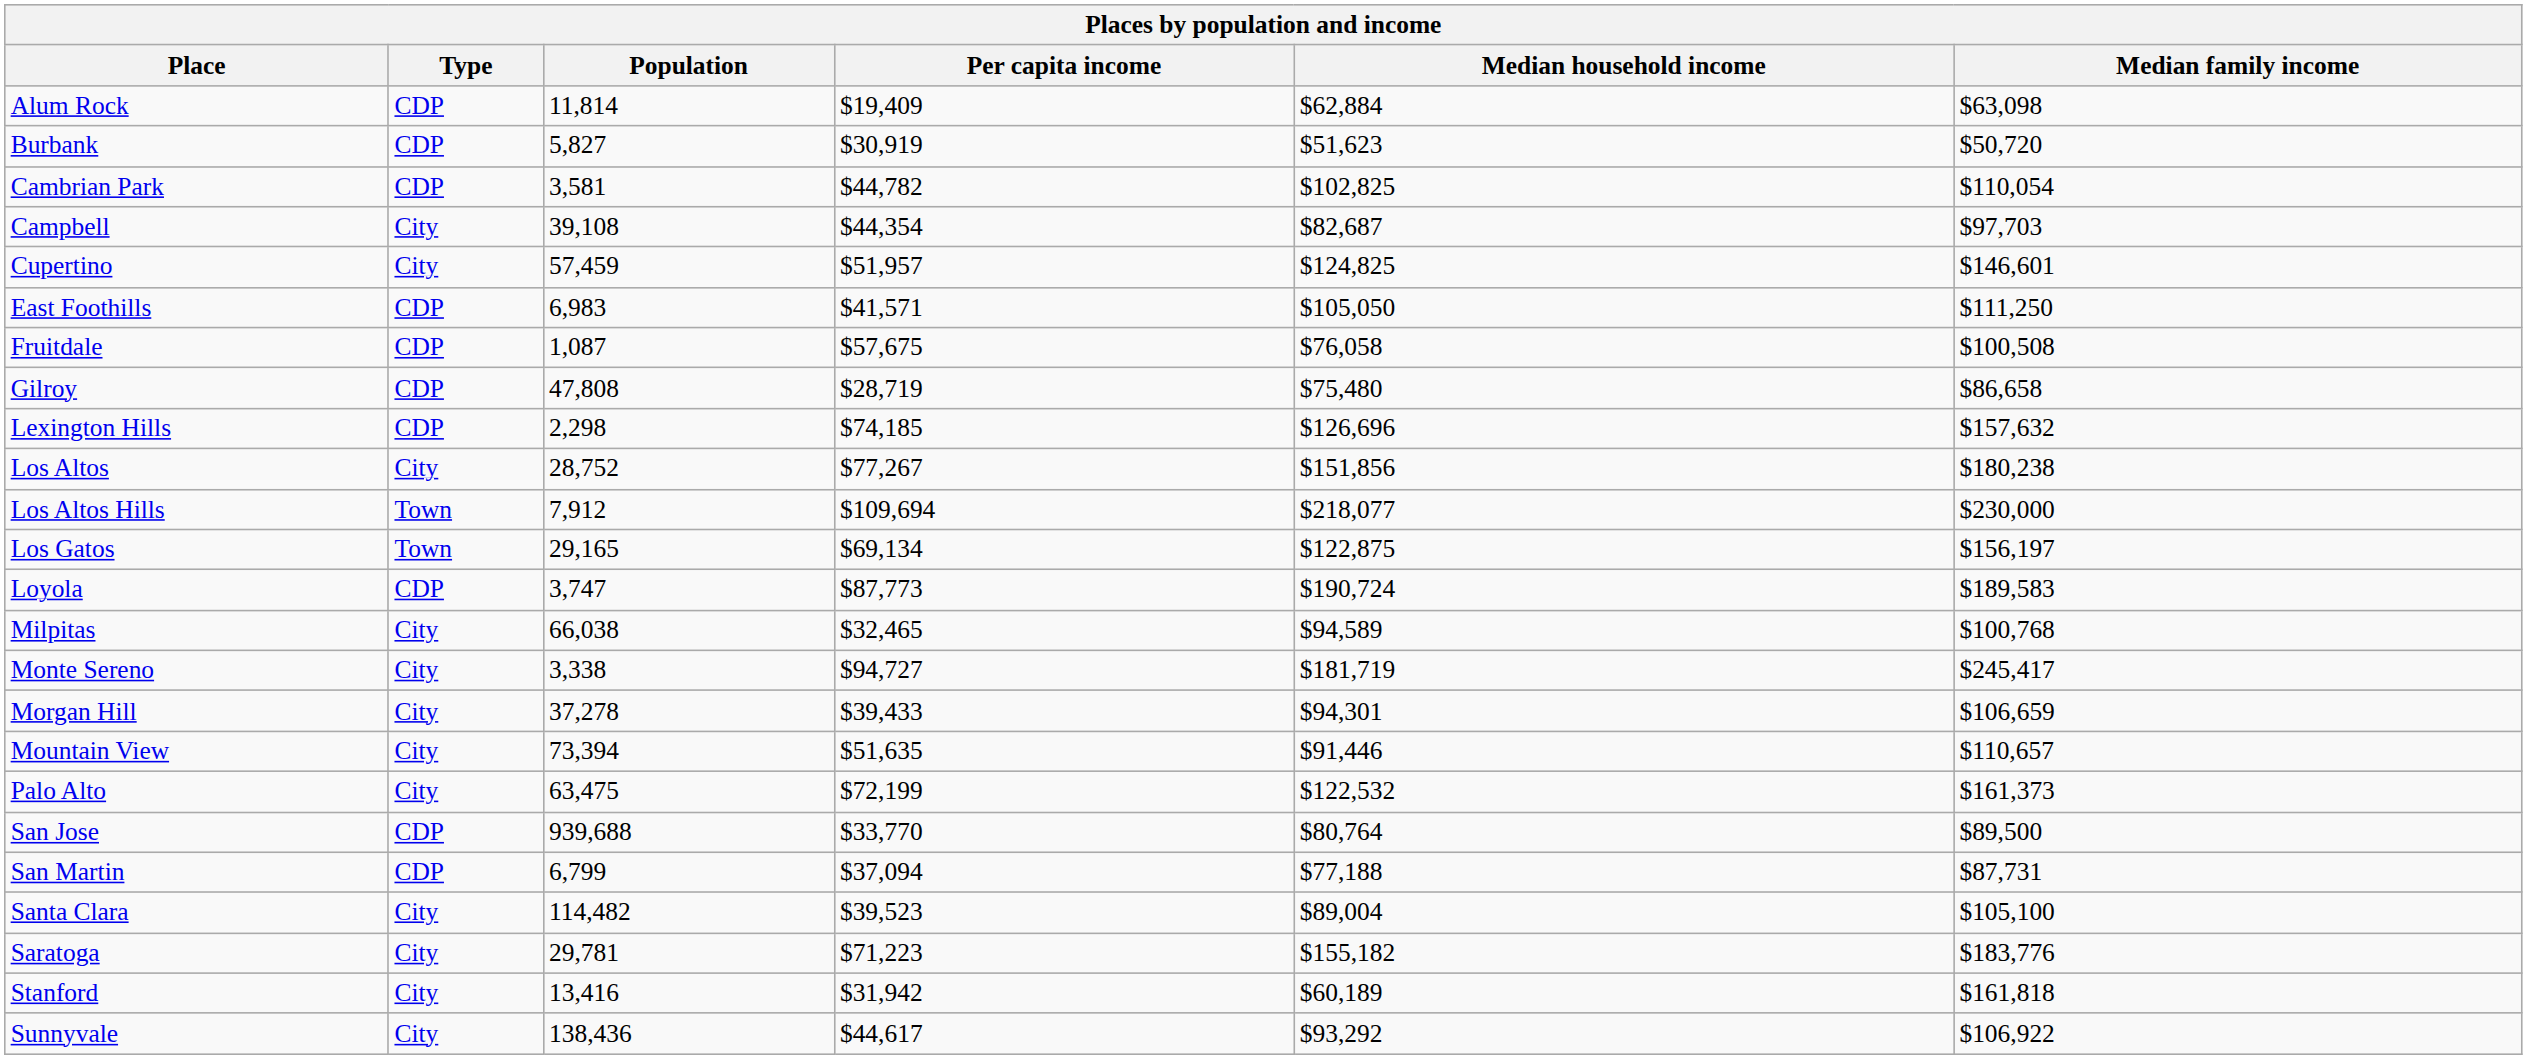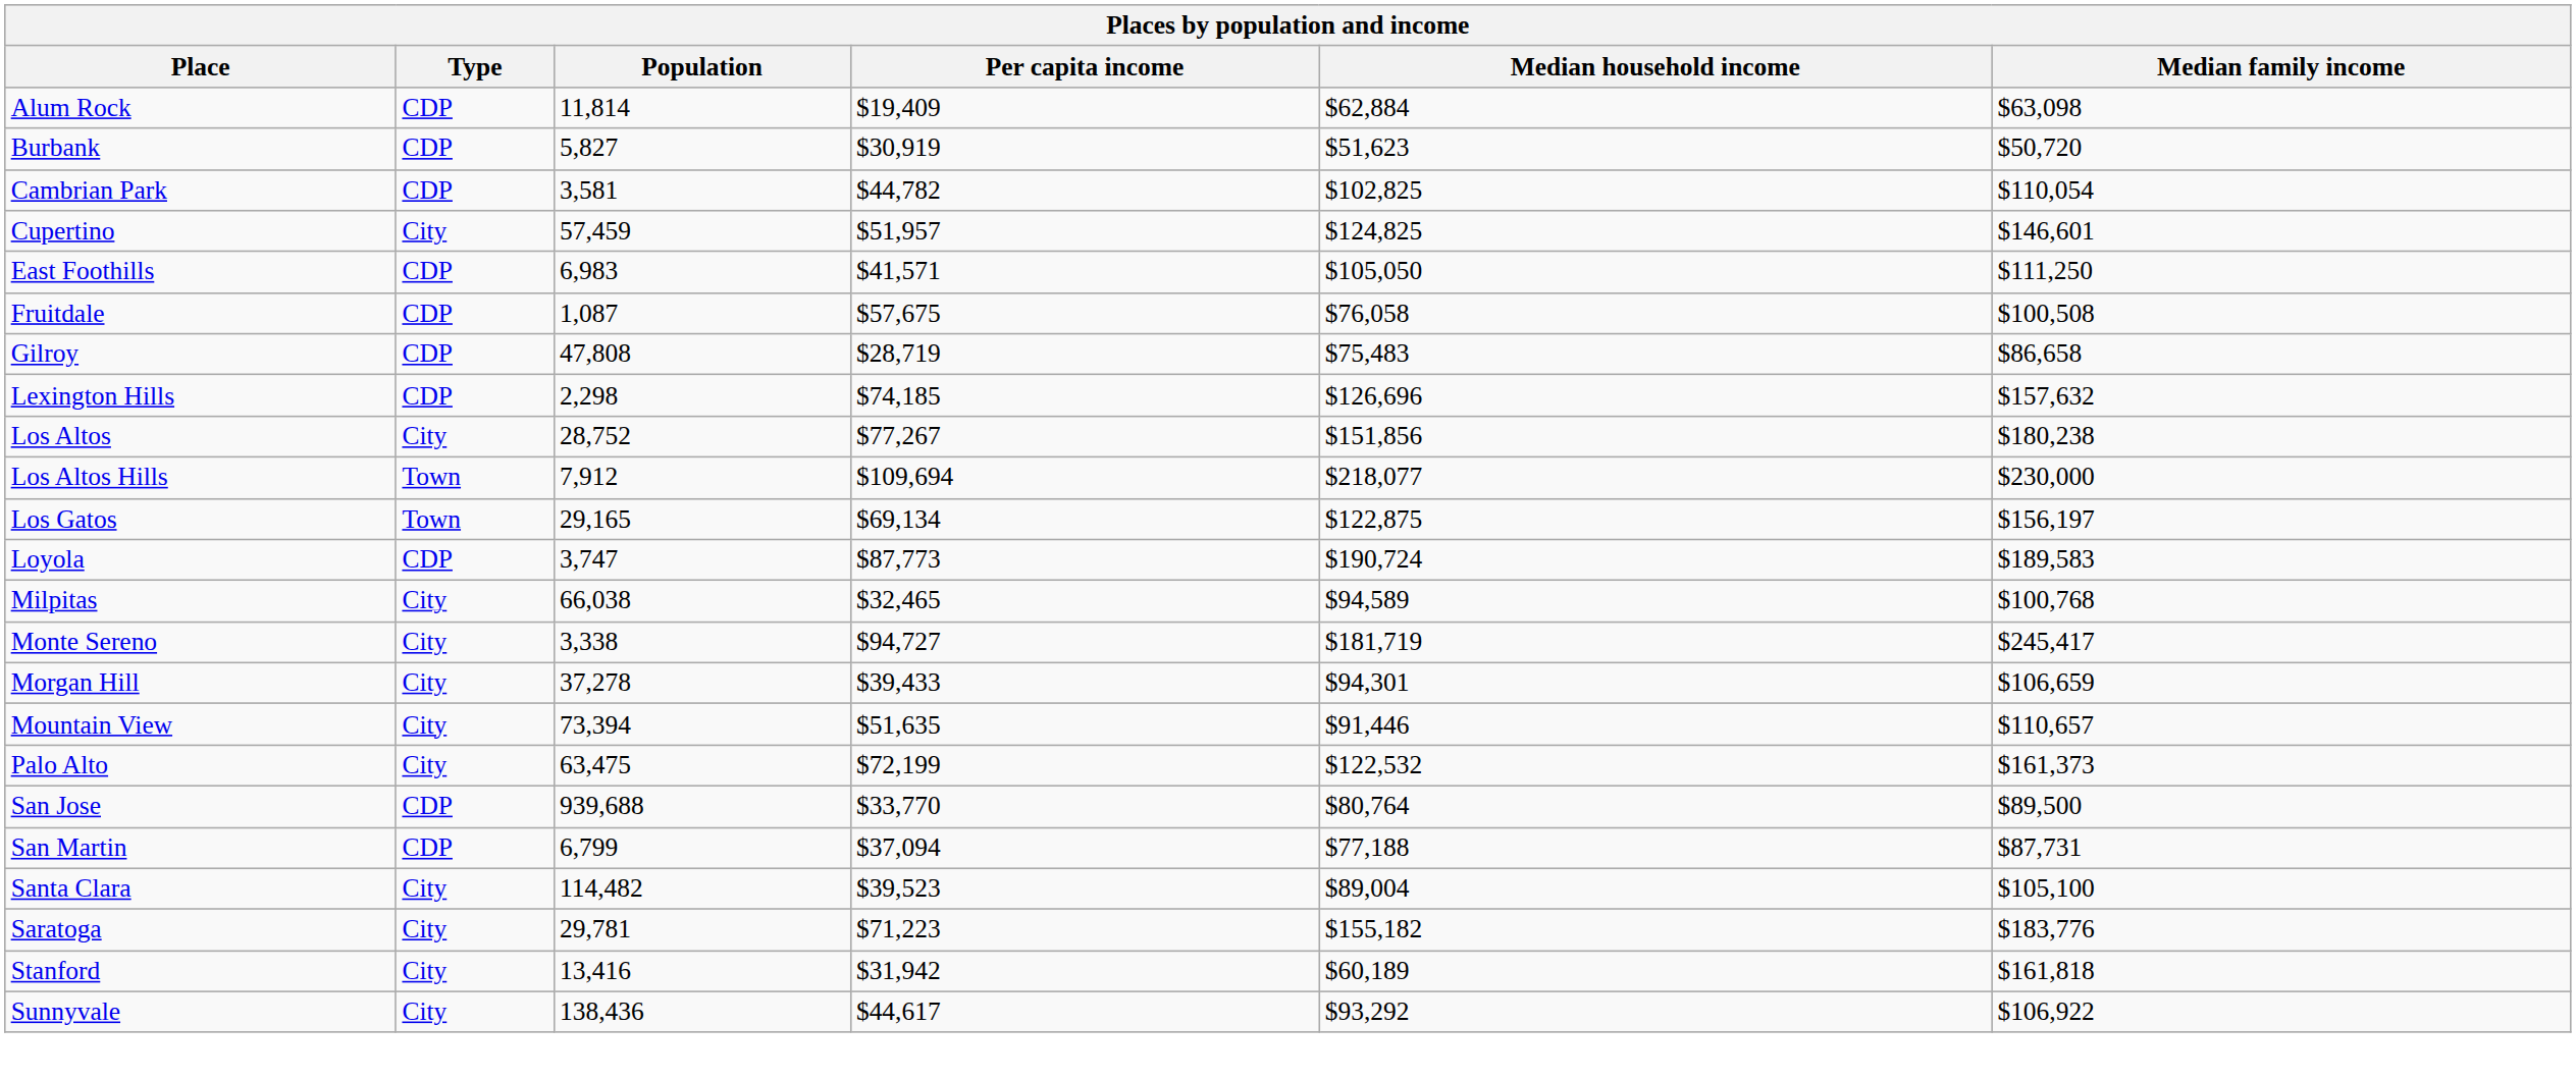 <table class="wikitable collapsible collapsed sortable" style="width: 100%;">
 <tr>
 <th colspan="6">Places by population and income</th>
 </tr>
 <tr>
 <th>Place</th>
 <th>Type</th>
 <th>Population</th>
 <th data-sort-type="currency">Per capita income</th>
 <th data-sort-type="currency">Median household income</th>
 <th data-sort-type="currency">Median family income</th>
 </tr>
 <tr>
 <td><a href='#'>Alum Rock</a></td>
 <td><a href='#'>CDP</a></td>
 <td>11,814</td>
 <td>$19,409</td>
 <td>$62,884</td>
 <td>$63,098</td>
 </tr>
 <tr>
 <td><a href='#'>Burbank</a></td>
 <td><a href='#'>CDP</a></td>
 <td>5,827</td>
 <td>$30,919</td>
 <td>$51,623</td>
 <td>$50,720</td>
 </tr>
 <tr>
 <td><a href='#'>Cambrian Park</a></td>
 <td><a href='#'>CDP</a></td>
 <td>3,581</td>
 <td>$44,782</td>
 <td>$102,825</td>
 <td>$110,054</td>
 </tr>
 <tr>
-<td><a href='#'>Campbell</a></td>
-<td><a href='#'>City</a></td>
-<td>39,108</td>
-<td>$44,354</td>
-<td>$82,687</td>
-<td>$97,703</td>
-</tr>
-<tr>
 <td><a href='#'>Cupertino</a></td>
 <td><a href='#'>City</a></td>
 <td>57,459</td>
 <td>$51,957</td>
 <td>$124,825</td>
 <td>$146,601</td>
 </tr>
 <tr>
 <td><a href='#'>East Foothills</a></td>
 <td><a href='#'>CDP</a></td>
 <td>6,983</td>
 <td>$41,571</td>
 <td>$105,050</td>
 <td>$111,250</td>
 </tr>
 <tr>
 <td><a href='#'>Fruitdale</a></td>
 <td><a href='#'>CDP</a></td>
 <td>1,087</td>
 <td>$57,675</td>
 <td>$76,058</td>
 <td>$100,508</td>
 </tr>
 <tr>
 <td><a href='#'>Gilroy</a></td>
 <td><a href='#'>CDP</a></td>
 <td>47,808</td>
 <td>$28,719</td>
-<td>$75,480</td>
+<td>$75,483</td>
 <td>$86,658</td>
 </tr>
 <tr>
 <td><a href='#'>Lexington Hills</a></td>
 <td><a href='#'>CDP</a></td>
 <td>2,298</td>
 <td>$74,185</td>
 <td>$126,696</td>
 <td>$157,632</td>
 </tr>
 <tr>
 <td><a href='#'>Los Altos</a></td>
 <td><a href='#'>City</a></td>
 <td>28,752</td>
 <td>$77,267</td>
 <td>$151,856</td>
 <td>$180,238</td>
 </tr>
 <tr>
 <td><a href='#'>Los Altos Hills</a></td>
 <td><a href='#'>Town</a></td>
 <td>7,912</td>
 <td>$109,694</td>
 <td>$218,077</td>
 <td>$230,000</td>
 </tr>
 <tr>
 <td><a href='#'>Los Gatos</a></td>
 <td><a href='#'>Town</a></td>
 <td>29,165</td>
 <td>$69,134</td>
 <td>$122,875</td>
 <td>$156,197</td>
 </tr>
 <tr>
 <td><a href='#'>Loyola</a></td>
 <td><a href='#'>CDP</a></td>
 <td>3,747</td>
 <td>$87,773</td>
 <td>$190,724</td>
 <td>$189,583</td>
 </tr>
 <tr>
 <td><a href='#'>Milpitas</a></td>
 <td><a href='#'>City</a></td>
 <td>66,038</td>
 <td>$32,465</td>
 <td>$94,589</td>
 <td>$100,768</td>
 </tr>
 <tr>
 <td><a href='#'>Monte Sereno</a></td>
 <td><a href='#'>City</a></td>
 <td>3,338</td>
 <td>$94,727</td>
 <td>$181,719</td>
 <td>$245,417</td>
 </tr>
 <tr>
 <td><a href='#'>Morgan Hill</a></td>
 <td><a href='#'>City</a></td>
 <td>37,278</td>
 <td>$39,433</td>
 <td>$94,301</td>
 <td>$106,659</td>
 </tr>
 <tr>
 <td><a href='#'>Mountain View</a></td>
 <td><a href='#'>City</a></td>
 <td>73,394</td>
 <td>$51,635</td>
 <td>$91,446</td>
 <td>$110,657</td>
 </tr>
 <tr>
 <td><a href='#'>Palo Alto</a></td>
 <td><a href='#'>City</a></td>
 <td>63,475</td>
 <td>$72,199</td>
 <td>$122,532</td>
 <td>$161,373</td>
 </tr>
 <tr>
 <td><a href='#'>San Jose</a></td>
 <td><a href='#'>CDP</a></td>
 <td>939,688</td>
 <td>$33,770</td>
 <td>$80,764</td>
 <td>$89,500</td>
 </tr>
 <tr>
 <td><a href='#'>San Martin</a></td>
 <td><a href='#'>CDP</a></td>
 <td>6,799</td>
 <td>$37,094</td>
 <td>$77,188</td>
 <td>$87,731</td>
 </tr>
 <tr>
 <td><a href='#'>Santa Clara</a></td>
 <td><a href='#'>City</a></td>
 <td>114,482</td>
 <td>$39,523</td>
 <td>$89,004</td>
 <td>$105,100</td>
 </tr>
 <tr>
 <td><a href='#'>Saratoga</a></td>
 <td><a href='#'>City</a></td>
 <td>29,781</td>
 <td>$71,223</td>
 <td>$155,182</td>
 <td>$183,776</td>
 </tr>
 <tr>
 <td><a href='#'>Stanford</a></td>
 <td><a href='#'>City</a></td>
 <td>13,416</td>
 <td>$31,942</td>
 <td>$60,189</td>
 <td>$161,818</td>
 </tr>
 <tr>
 <td><a href='#'>Sunnyvale</a></td>
 <td><a href='#'>City</a></td>
 <td>138,436</td>
 <td>$44,617</td>
 <td>$93,292</td>
 <td>$106,922</td>
 </tr>
 </table>
